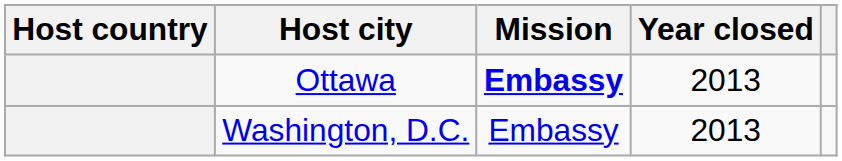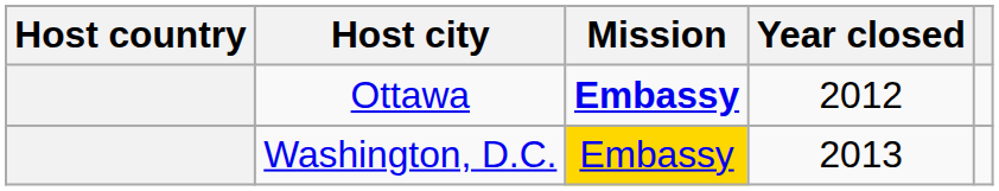 <table class="wikitable plainrowheaders" style="text-align:center;">
 <tr>
 <th scope="col">Host country</th>
 <th scope="col">Host city</th>
 <th scope="col">Mission</th>
 <th scope="col">Year closed</th>
 <th scope="col"></th>
 </tr>
 <tr>
 <th scope="row"></th>
 <td><a href='#'>Ottawa</a></td>
 <td><strong><a href='#'>Embassy</a></strong></td>
-<td>2013</td>
+<td>2012</td>
 <td></td>
 </tr>
 <tr>
 <th scope="row"></th>
 <td><a href='#'>Washington, D.C.</a></td>
-<td><a href='#'>Embassy</a></td>
+<td style="background: gold;"><a href='#'>Embassy</a></td>
 <td>2013</td>
 <td></td>
 </tr>
 </table>
